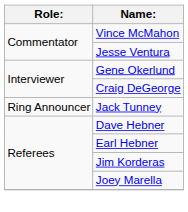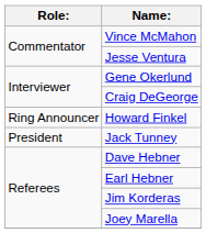 <table class=wikitable style="font-size:90%; margin: 0.5em 0 0.5em 1em; float: right; clear: left;">
 <tr>
 <th>Role:</th>
 <th>Name:</th>
 </tr>
 <tr>
 <td rowspan=2>Commentator</td>
 <td><a href='#'>Vince McMahon</a></td>
 </tr>
 <tr>
 <td><a href='#'>Jesse Ventura</a></td>
 </tr>
 <tr>
 <td rowspan=2>Interviewer</td>
 <td><a href='#'>Gene Okerlund</a></td>
 </tr>
 <tr>
 <td><a href='#'>Craig DeGeorge</a></td>
 </tr>
 <tr>
 <td rowspan=1>Ring Announcer</td>
+<td><a href='#'>Howard Finkel</a></td>
+</tr>
+<tr>
+<td rowspan=1>President</td>
 <td><a href='#'>Jack Tunney</a></td>
 </tr>
 <tr>
 <td rowspan=4>Referees</td>
 <td><a href='#'>Dave Hebner</a></td>
 </tr>
 <tr>
 <td><a href='#'>Earl Hebner</a></td>
 </tr>
 <tr>
 <td><a href='#'>Jim Korderas</a></td>
 </tr>
 <tr>
 <td><a href='#'>Joey Marella</a></td>
 </tr>
 <tr>
 </tr>
 </table>
